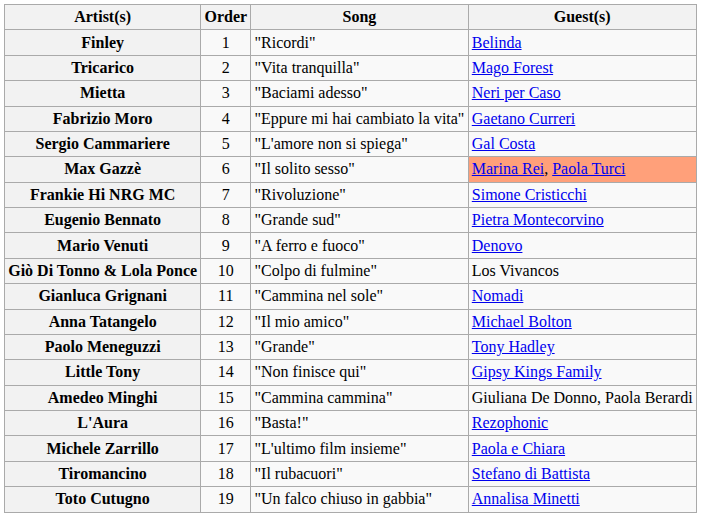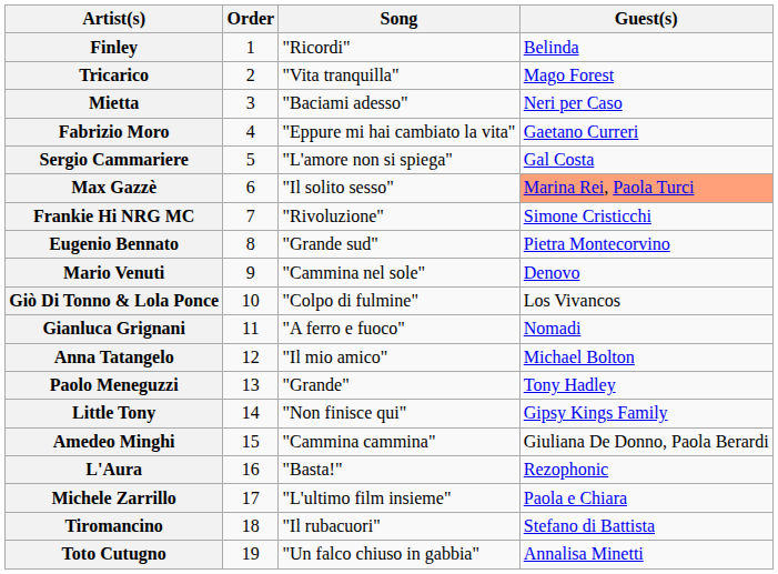 <table class="wikitable plainrowheaders sortable">
 <tr>
 </tr>
 <tr>
 <th>Artist(s)</th>
 <th>Order</th>
 <th>Song</th>
 <th>Guest(s)</th>
 </tr>
 <tr>
 <th scope="row">Finley</th>
 <td style="text-align:center;">1</td>
 <td>"Ricordi"</td>
 <td><a href='#'>Belinda</a></td>
 </tr>
 <tr>
 <th scope="row">Tricarico</th>
 <td style="text-align:center;">2</td>
 <td>"Vita tranquilla"</td>
 <td><a href='#'>Mago Forest</a></td>
 </tr>
 <tr>
 <th scope="row">Mietta</th>
 <td style="text-align:center;">3</td>
 <td>"Baciami adesso"</td>
 <td><a href='#'>Neri per Caso</a></td>
 </tr>
 <tr>
 <th scope="row">Fabrizio Moro</th>
 <td style="text-align:center;">4</td>
 <td>"Eppure mi hai cambiato la vita"</td>
 <td><a href='#'>Gaetano Curreri</a></td>
 </tr>
 <tr>
 <th scope="row">Sergio Cammariere</th>
 <td style="text-align:center;">5</td>
 <td>"L'amore non si spiega"</td>
 <td><a href='#'>Gal Costa</a></td>
 </tr>
 <tr>
 <th scope="row">Max Gazzè</th>
 <td style="text-align:center;">6</td>
 <td>"Il solito sesso"</td>
 <td style="background: lightsalmon;"><a href='#'>Marina Rei</a>, <a href='#'>Paola Turci</a></td>
 </tr>
 <tr>
 <th scope="row">Frankie Hi NRG MC</th>
 <td style="text-align:center;">7</td>
 <td>"Rivoluzione"</td>
 <td><a href='#'>Simone Cristicchi</a></td>
 </tr>
 <tr>
 <th scope="row">Eugenio Bennato</th>
 <td style="text-align:center;">8</td>
 <td>"Grande sud"</td>
 <td><a href='#'>Pietra Montecorvino</a></td>
 </tr>
 <tr>
 <th scope="row">Mario Venuti</th>
 <td style="text-align:center;">9</td>
-<td>"A ferro e fuoco"</td>
+<td>"Cammina nel sole"</td>
 <td><a href='#'>Denovo</a></td>
 </tr>
 <tr>
 <th scope="row">Giò Di Tonno & Lola Ponce</th>
 <td style="text-align:center;">10</td>
 <td>"Colpo di fulmine"</td>
 <td>Los Vivancos</td>
 </tr>
 <tr>
 <th scope="row">Gianluca Grignani</th>
 <td style="text-align:center;">11</td>
-<td>"Cammina nel sole"</td>
+<td>"A ferro e fuoco"</td>
 <td><a href='#'>Nomadi</a></td>
 </tr>
 <tr>
 <th scope="row">Anna Tatangelo</th>
 <td style="text-align:center;">12</td>
 <td>"Il mio amico"</td>
 <td><a href='#'>Michael Bolton</a></td>
 </tr>
 <tr>
 <th scope="row">Paolo Meneguzzi</th>
 <td style="text-align:center;">13</td>
 <td>"Grande"</td>
 <td><a href='#'>Tony Hadley</a></td>
 </tr>
 <tr>
 <th scope="row">Little Tony</th>
 <td style="text-align:center;">14</td>
 <td>"Non finisce qui"</td>
 <td><a href='#'>Gipsy Kings Family</a></td>
 </tr>
 <tr>
 <th scope="row">Amedeo Minghi</th>
 <td style="text-align:center;">15</td>
 <td>"Cammina cammina"</td>
 <td>Giuliana De Donno, Paola Berardi</td>
 </tr>
 <tr>
 <th scope="row">L'Aura</th>
 <td style="text-align:center;">16</td>
 <td>"Basta!"</td>
 <td><a href='#'>Rezophonic</a></td>
 </tr>
 <tr>
 <th scope="row">Michele Zarrillo</th>
 <td style="text-align:center;">17</td>
 <td>"L'ultimo film insieme"</td>
 <td><a href='#'>Paola e Chiara</a></td>
 </tr>
 <tr>
 <th scope="row">Tiromancino</th>
 <td style="text-align:center;">18</td>
 <td>"Il rubacuori"</td>
 <td><a href='#'>Stefano di Battista</a></td>
 </tr>
 <tr>
 <th scope="row">Toto Cutugno</th>
 <td style="text-align:center;">19</td>
 <td>"Un falco chiuso in gabbia"</td>
 <td><a href='#'>Annalisa Minetti</a></td>
 </tr>
 <tr>
 </tr>
 </table>
